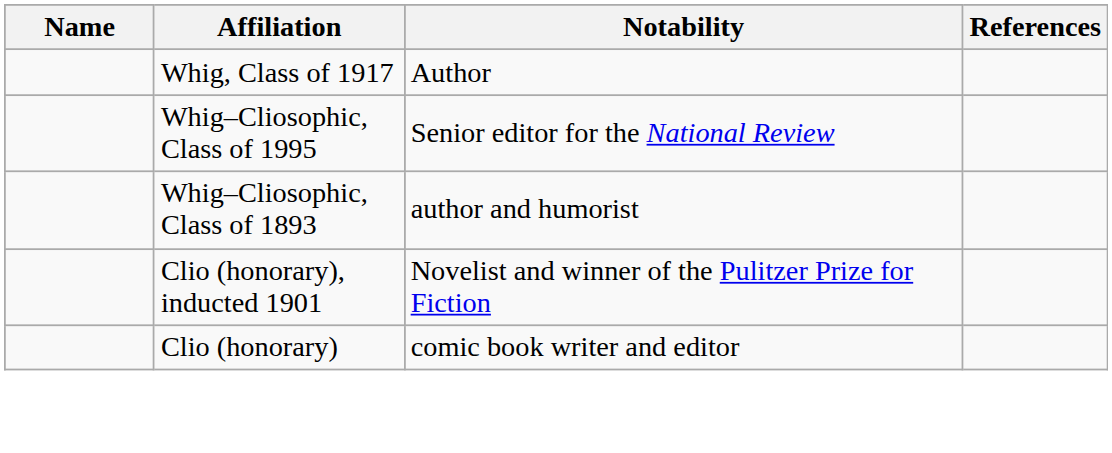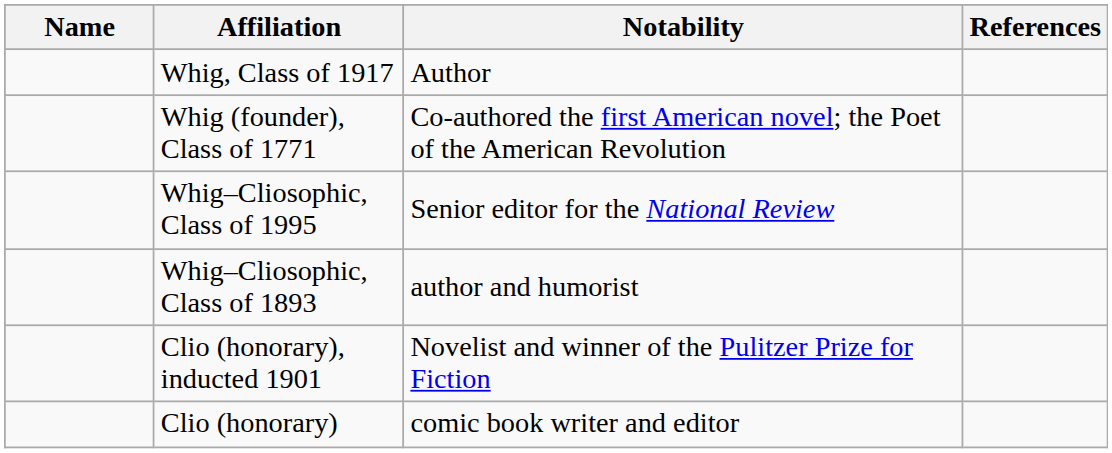 <table class="wikitable sortable" style="width:100%">
 <tr>
 <th width="15%">Name</th>
 <th width="25%">Affiliation</th>
 <th width="60%" class="unsortable">Notability</th>
 <th>References</th>
 </tr>
 <tr>
 <td></td>
 <td>Whig, Class of 1917</td>
 <td>Author</td>
+<td></td>
+</tr>
+<tr>
+<td></td>
+<td>Whig (founder), Class of 1771</td>
+<td>Co-authored the <a href='#'>first American novel</a>; the Poet of the American Revolution</td>
 <td></td>
 </tr>
 <tr>
 <td></td>
 <td>Whig–Cliosophic, Class of 1995</td>
 <td>Senior editor for the <em><a href='#'>National Review</a></em></td>
 <td></td>
 </tr>
 <tr>
 <td></td>
 <td>Whig–Cliosophic, Class of 1893</td>
 <td>author and humorist</td>
 <td></td>
 </tr>
 <tr>
 <td></td>
 <td>Clio (honorary), inducted 1901</td>
 <td>Novelist and winner of the <a href='#'>Pulitzer Prize for Fiction</a></td>
 <td></td>
 </tr>
 <tr>
 <td></td>
 <td>Clio (honorary)</td>
 <td>comic book writer and editor</td>
 <td></td>
 </tr>
 </table>
